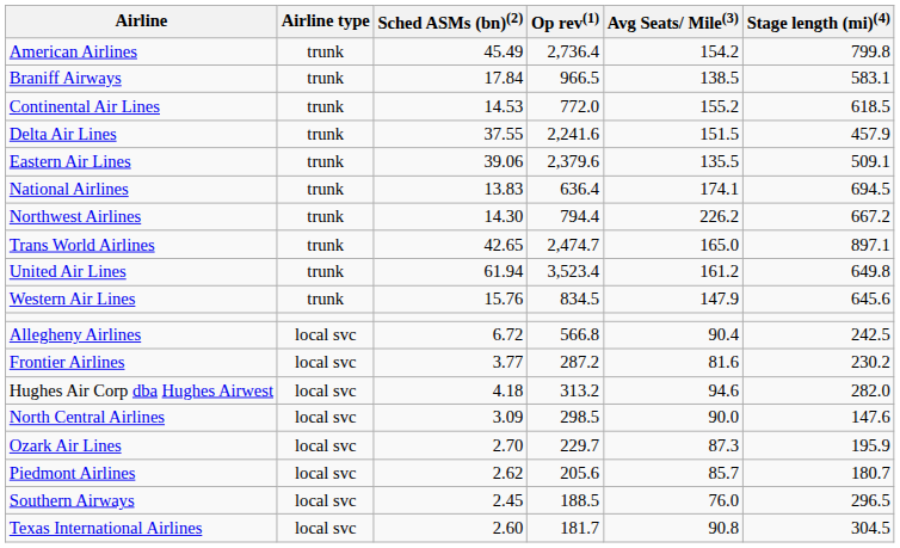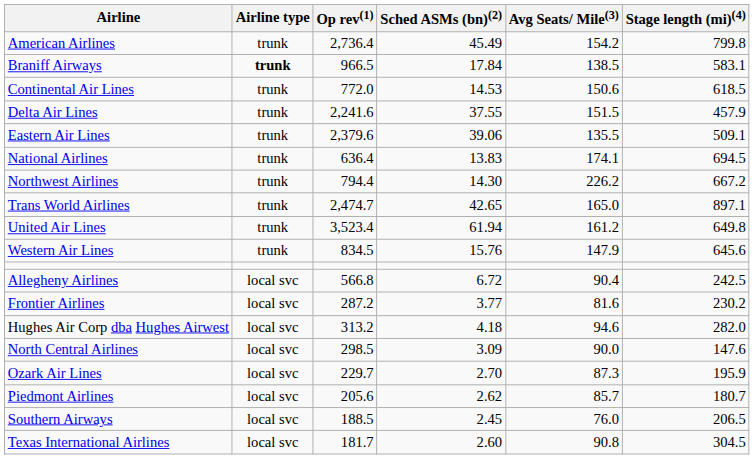 <table class="wikitable sticky-header defaultright">
 <tr>
 <th>Airline</th>
 <th>Airline type</th>
+<th>Op rev<sup>(1)</sup></th>
 <th>Sched ASMs (bn)<sup>(2)</sup></th>
-<th>Op rev<sup>(1)</sup></th>
 <th>Avg Seats/ Mile<sup>(3)</sup></th>
 <th>Stage length (mi)<sup>(4)</sup></th>
 </tr>
 <tr>
 <td scope="row" style=text-align:left><a href='#'>American Airlines</a></td>
 <td style="text-align: center;">trunk</td>
+<td style="text-align: right;">2,736.4</td>
 <td style="text-align: right;">45.49</td>
-<td style="text-align: right;">2,736.4</td>
 <td style="text-align: right;">154.2</td>
 <td style="text-align: right;">799.8</td>
 </tr>
 <tr>
 <td scope="row" style=text-align:left><a href='#'>Braniff Airways</a></td>
-<td style="text-align: center;">trunk</td>
+<td style="text-align: center;"><strong>trunk</strong></td>
+<td style="text-align: right;">966.5</td>
 <td style="text-align: right;">17.84</td>
-<td style="text-align: right;">966.5</td>
 <td style="text-align: right;">138.5</td>
 <td style="text-align: right;">583.1</td>
 </tr>
 <tr>
 <td scope="row" style=text-align:left><a href='#'>Continental Air Lines</a></td>
 <td style="text-align: center;">trunk</td>
+<td style="text-align: right;">772.0</td>
 <td style="text-align: right;">14.53</td>
-<td style="text-align: right;">772.0</td>
-<td style="text-align: right;">155.2</td>
+<td style="text-align: right;">150.6</td>
 <td style="text-align: right;">618.5</td>
 </tr>
 <tr>
 <td scope="row" style=text-align:left><a href='#'>Delta Air Lines</a></td>
 <td style="text-align: center;">trunk</td>
+<td style="text-align: right;">2,241.6</td>
 <td style="text-align: right;">37.55</td>
-<td style="text-align: right;">2,241.6</td>
 <td style="text-align: right;">151.5</td>
 <td style="text-align: right;">457.9</td>
 </tr>
 <tr>
 <td scope="row" style=text-align:left><a href='#'>Eastern Air Lines</a></td>
 <td style="text-align: center;">trunk</td>
+<td style="text-align: right;">2,379.6</td>
 <td style="text-align: right;">39.06</td>
-<td style="text-align: right;">2,379.6</td>
 <td style="text-align: right;">135.5</td>
 <td style="text-align: right;">509.1</td>
 </tr>
 <tr>
 <td scope="row" style=text-align:left><a href='#'>National Airlines</a></td>
 <td style="text-align: center;">trunk</td>
+<td style="text-align: right;">636.4</td>
 <td style="text-align: right;">13.83</td>
-<td style="text-align: right;">636.4</td>
 <td style="text-align: right;">174.1</td>
 <td style="text-align: right;">694.5</td>
 </tr>
 <tr>
 <td scope="row" style=text-align:left><a href='#'>Northwest Airlines</a></td>
 <td style="text-align: center;">trunk</td>
+<td style="text-align: right;">794.4</td>
 <td style="text-align: right;">14.30</td>
-<td style="text-align: right;">794.4</td>
 <td style="text-align: right;">226.2</td>
 <td style="text-align: right;">667.2</td>
 </tr>
 <tr>
 <td scope="row" style="text-align:left"><a href='#'>Trans World Airlines</a></td>
 <td style="text-align: center;">trunk</td>
+<td style="text-align: right;">2,474.7</td>
 <td style="text-align: right;">42.65</td>
-<td style="text-align: right;">2,474.7</td>
 <td style="text-align: right;">165.0</td>
 <td style="text-align: right;">897.1</td>
 </tr>
 <tr>
 <td scope="row" style="text-align:left"><a href='#'>United Air Lines</a></td>
 <td style="text-align: center;">trunk</td>
+<td style="text-align: right;">3,523.4</td>
 <td style="text-align: right;">61.94</td>
-<td style="text-align: right;">3,523.4</td>
 <td style="text-align: right;">161.2</td>
 <td style="text-align: right;">649.8</td>
 </tr>
 <tr>
 <td scope="row" style="text-align:left"><a href='#'>Western Air Lines</a></td>
 <td style="text-align: center;">trunk</td>
+<td style="text-align: right;">834.5</td>
 <td style="text-align: right;">15.76</td>
-<td style="text-align: right;">834.5</td>
 <td style="text-align: right;">147.9</td>
 <td style="text-align: right;">645.6</td>
 </tr>
 <tr>
 <td></td>
 <td></td>
 <td></td>
 <td></td>
 <td></td>
 <td></td>
 </tr>
 <tr>
 <td scope="row" style="text-align:left"><a href='#'>Allegheny Airlines</a></td>
 <td style="text-align: center;">local svc</td>
+<td style="text-align: right;">566.8</td>
 <td style="text-align: right;">6.72</td>
-<td style="text-align: right;">566.8</td>
 <td style="text-align: right;">90.4</td>
 <td style="text-align: right;">242.5</td>
 </tr>
 <tr>
 <td scope="row" style="text-align:left"><a href='#'>Frontier Airlines</a></td>
 <td style="text-align: center;">local svc</td>
+<td style="text-align: right;">287.2</td>
 <td style="text-align: right;">3.77</td>
-<td style="text-align: right;">287.2</td>
 <td style="text-align: right;">81.6</td>
 <td style="text-align: right;">230.2</td>
 </tr>
 <tr>
 <td scope="row" style="text-align:left">Hughes Air Corp <a href='#'>dba</a> <a href='#'>Hughes Airwest</a></td>
 <td style="text-align: center;">local svc</td>
+<td style="text-align: right;">313.2</td>
 <td style="text-align: right;">4.18</td>
-<td style="text-align: right;">313.2</td>
 <td style="text-align: right;">94.6</td>
 <td style="text-align: right;">282.0</td>
 </tr>
 <tr>
 <td scope="row" style="text-align:left"><a href='#'>North Central Airlines</a></td>
 <td style="text-align: center;">local svc</td>
+<td style="text-align: right;">298.5</td>
 <td style="text-align: right;">3.09</td>
-<td style="text-align: right;">298.5</td>
 <td style="text-align: right;">90.0</td>
 <td style="text-align: right;">147.6</td>
 </tr>
 <tr>
 <td scope="row" style="text-align:left"><a href='#'>Ozark Air Lines</a></td>
 <td style="text-align: center;">local svc</td>
+<td style="text-align: right;">229.7</td>
 <td style="text-align: right;">2.70</td>
-<td style="text-align: right;">229.7</td>
 <td style="text-align: right;">87.3</td>
 <td style="text-align: right;">195.9</td>
 </tr>
 <tr>
 <td scope="row" style="text-align:left"><a href='#'>Piedmont Airlines</a></td>
 <td style="text-align: center;">local svc</td>
+<td style="text-align: right;">205.6</td>
 <td style="text-align: right;">2.62</td>
-<td style="text-align: right;">205.6</td>
 <td style="text-align: right;">85.7</td>
 <td style="text-align: right;">180.7</td>
 </tr>
 <tr>
 <td scope="row" style="text-align:left"><a href='#'>Southern Airways</a></td>
 <td style="text-align: center;">local svc</td>
+<td style="text-align: right;">188.5</td>
 <td style="text-align: right;">2.45</td>
-<td style="text-align: right;">188.5</td>
 <td style="text-align: right;">76.0</td>
-<td style="text-align: right;">296.5</td>
+<td style="text-align: right;">206.5</td>
 </tr>
 <tr>
 <td scope="row" style="text-align:left"><a href='#'>Texas International Airlines</a></td>
 <td style="text-align: center;">local svc</td>
+<td style="text-align: right;">181.7</td>
 <td style="text-align: right;">2.60</td>
-<td style="text-align: right;">181.7</td>
 <td style="text-align: right;">90.8</td>
 <td style="text-align: right;">304.5</td>
 </tr>
 </table>
